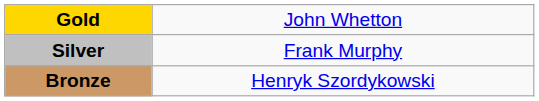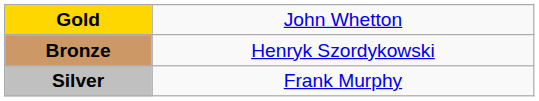 <table class="wikitable" style="text-align:center; " width="35%">
 <tr>
 <td bgcolor="gold"><strong>Gold</strong></td>
 <td><a href='#'>John Whetton</a><br>  <small><em></em></small></td>
 </tr>
 <tr>
+<td bgcolor="CC9966"><strong>Bronze</strong></td>
+<td><a href='#'>Henryk Szordykowski</a><br>  <small><em></em></small></td>
+</tr>
+<tr>
 <td bgcolor="silver"><strong>Silver</strong></td>
 <td><a href='#'>Frank Murphy</a><br>  <small><em></em></small></td>
 </tr>
-<tr>
-<td bgcolor="CC9966"><strong>Bronze</strong></td>
-<td><a href='#'>Henryk Szordykowski</a><br>  <small><em></em></small></td>
-</tr>
 </table>
